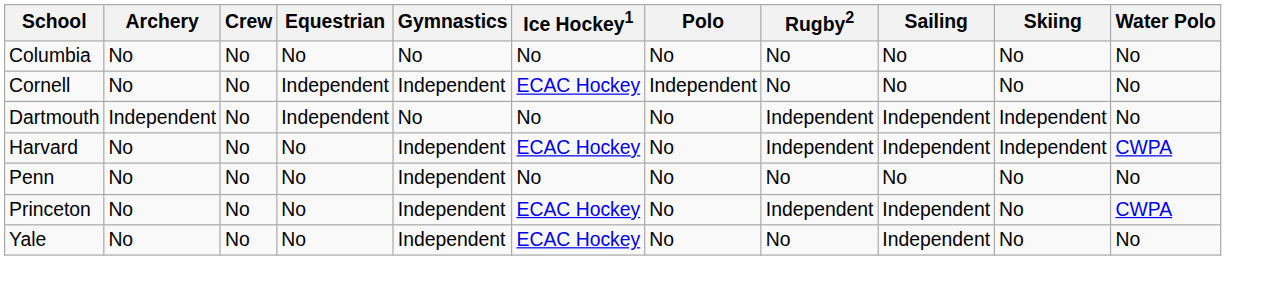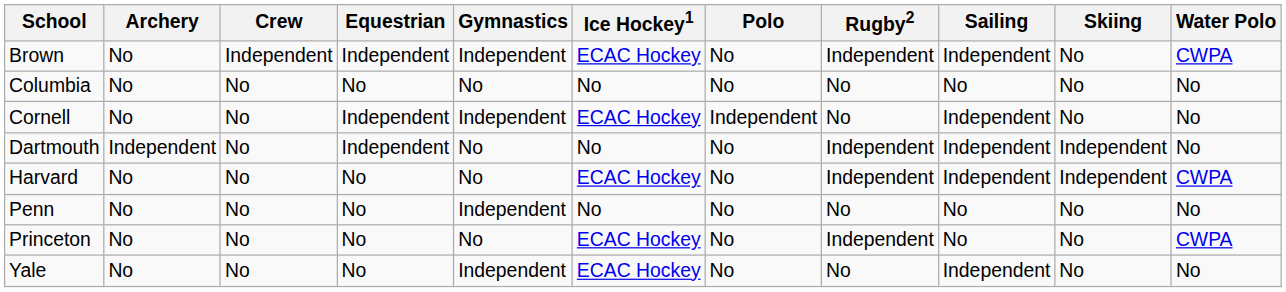 <table class="wikitable">
 <tr>
 <th>School</th>
 <th>Archery</th>
 <th>Crew</th>
 <th>Equestrian</th>
 <th>Gymnastics</th>
 <th>Ice Hockey<sup>1</sup></th>
 <th>Polo</th>
 <th>Rugby<sup>2</sup></th>
 <th>Sailing</th>
 <th>Skiing</th>
 <th>Water Polo</th>
+</tr>
+<tr>
+<td>Brown</td>
+<td>No</td>
+<td>Independent</td>
+<td>Independent</td>
+<td>Independent</td>
+<td><a href='#'>ECAC Hockey</a></td>
+<td>No</td>
+<td>Independent</td>
+<td>Independent</td>
+<td>No</td>
+<td><a href='#'>CWPA</a></td>
 </tr>
 <tr>
 <td>Columbia</td>
 <td>No</td>
 <td>No</td>
 <td>No</td>
 <td>No</td>
 <td>No</td>
 <td>No</td>
 <td>No</td>
 <td>No</td>
 <td>No</td>
 <td>No</td>
 </tr>
 <tr>
 <td>Cornell</td>
 <td>No</td>
 <td>No</td>
 <td>Independent</td>
 <td>Independent</td>
 <td><a href='#'>ECAC Hockey</a></td>
 <td>Independent</td>
 <td>No</td>
-<td>No</td>
+<td>Independent</td>
 <td>No</td>
 <td>No</td>
 </tr>
 <tr>
 <td>Dartmouth</td>
 <td>Independent</td>
 <td>No</td>
 <td>Independent</td>
 <td>No</td>
 <td>No</td>
 <td>No</td>
 <td>Independent</td>
 <td>Independent</td>
 <td>Independent</td>
 <td>No</td>
 </tr>
 <tr>
 <td>Harvard</td>
 <td>No</td>
 <td>No</td>
 <td>No</td>
-<td>Independent</td>
+<td>No</td>
 <td><a href='#'>ECAC Hockey</a></td>
 <td>No</td>
 <td>Independent</td>
 <td>Independent</td>
 <td>Independent</td>
 <td><a href='#'>CWPA</a></td>
 </tr>
 <tr>
 <td>Penn</td>
 <td>No</td>
 <td>No</td>
 <td>No</td>
 <td>Independent</td>
 <td>No</td>
 <td>No</td>
 <td>No</td>
 <td>No</td>
 <td>No</td>
 <td>No</td>
 </tr>
 <tr>
 <td>Princeton</td>
 <td>No</td>
 <td>No</td>
 <td>No</td>
-<td>Independent</td>
+<td>No</td>
 <td><a href='#'>ECAC Hockey</a></td>
 <td>No</td>
 <td>Independent</td>
-<td>Independent</td>
+<td>No</td>
 <td>No</td>
 <td><a href='#'>CWPA</a></td>
 </tr>
 <tr>
 <td>Yale</td>
 <td>No</td>
 <td>No</td>
 <td>No</td>
 <td>Independent</td>
 <td><a href='#'>ECAC Hockey</a></td>
 <td>No</td>
 <td>No</td>
 <td>Independent</td>
 <td>No</td>
 <td>No</td>
 </tr>
 </table>
